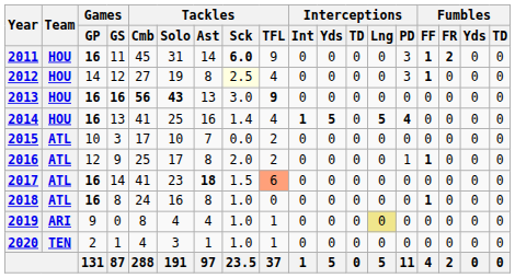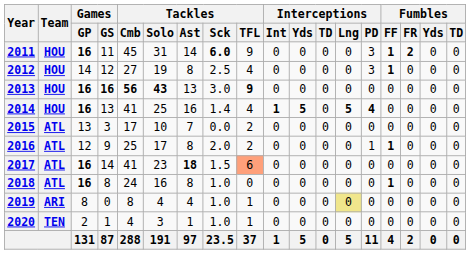 <table class="wikitable" style="text-align:center">
 <tr>
 <th rowspan="2">Year</th>
 <th rowspan="2">Team</th>
 <th colspan="2">Games</th>
 <th colspan="5">Tackles</th>
 <th colspan="5">Interceptions</th>
 <th colspan="4">Fumbles</th>
 </tr>
 <tr>
 <th>GP</th>
 <th>GS</th>
 <th>Cmb</th>
 <th>Solo</th>
 <th>Ast</th>
 <th>Sck</th>
 <th>TFL</th>
 <th>Int</th>
 <th>Yds</th>
 <th>TD</th>
 <th>Lng</th>
 <th>PD</th>
 <th>FF</th>
 <th>FR</th>
 <th>Yds</th>
 <th>TD</th>
 </tr>
 <tr>
 <th><a href='#'>2011</a></th>
 <th><a href='#'>HOU</a></th>
 <td><strong>16</strong></td>
 <td>11</td>
 <td>45</td>
 <td>31</td>
 <td>14</td>
 <td><strong>6.0</strong></td>
 <td>9</td>
 <td>0</td>
 <td>0</td>
 <td>0</td>
 <td>0</td>
 <td>3</td>
 <td><strong>1</strong></td>
 <td><strong>2</strong></td>
 <td>0</td>
 <td>0</td>
 </tr>
 <tr>
 <th><a href='#'>2012</a></th>
 <th><a href='#'>HOU</a></th>
 <td>14</td>
 <td>12</td>
 <td>27</td>
 <td>19</td>
 <td>8</td>
-<td style="background: lightyellow;">2.5</td>
+<td>2.5</td>
 <td>4</td>
 <td>0</td>
 <td>0</td>
 <td>0</td>
 <td>0</td>
 <td>3</td>
 <td><strong>1</strong></td>
 <td>0</td>
 <td>0</td>
 <td>0</td>
 </tr>
 <tr>
 <th><a href='#'>2013</a></th>
 <th><a href='#'>HOU</a></th>
 <td><strong>16</strong></td>
 <td><strong>16</strong></td>
 <td><strong>56</strong></td>
 <td><strong>43</strong></td>
 <td>13</td>
 <td>3.0</td>
 <td><strong>9</strong></td>
 <td>0</td>
 <td>0</td>
 <td>0</td>
 <td>0</td>
 <td>0</td>
 <td>0</td>
 <td>0</td>
 <td>0</td>
 <td>0</td>
 </tr>
 <tr>
 <th><a href='#'>2014</a></th>
 <th><a href='#'>HOU</a></th>
 <td><strong>16</strong></td>
 <td>13</td>
 <td>41</td>
 <td>25</td>
 <td>16</td>
 <td>1.4</td>
 <td>4</td>
 <td><strong>1</strong></td>
 <td><strong>5</strong></td>
 <td>0</td>
 <td><strong>5</strong></td>
 <td><strong>4</strong></td>
 <td>0</td>
 <td>0</td>
 <td>0</td>
 <td>0</td>
 </tr>
 <tr>
 <th><a href='#'>2015</a></th>
 <th><a href='#'>ATL</a></th>
-<td>10</td>
+<td>13</td>
 <td>3</td>
 <td>17</td>
 <td>10</td>
 <td>7</td>
 <td>0.0</td>
 <td>2</td>
 <td>0</td>
 <td>0</td>
 <td>0</td>
 <td>0</td>
 <td>0</td>
 <td>0</td>
 <td>0</td>
 <td>0</td>
 <td>0</td>
 </tr>
 <tr>
 <th><a href='#'>2016</a></th>
 <th><a href='#'>ATL</a></th>
 <td>12</td>
 <td>9</td>
 <td>25</td>
 <td>17</td>
 <td>8</td>
 <td>2.0</td>
 <td>2</td>
 <td>0</td>
 <td>0</td>
 <td>0</td>
 <td>0</td>
 <td>1</td>
 <td><strong>1</strong></td>
 <td>0</td>
 <td>0</td>
 <td>0</td>
 </tr>
 <tr>
 <th><a href='#'>2017</a></th>
 <th><a href='#'>ATL</a></th>
 <td><strong>16</strong></td>
 <td>14</td>
 <td>41</td>
 <td>23</td>
 <td><strong>18</strong></td>
 <td>1.5</td>
 <td style="background: lightsalmon;">6</td>
 <td>0</td>
 <td>0</td>
 <td>0</td>
 <td>0</td>
 <td>0</td>
 <td>0</td>
 <td>0</td>
 <td>0</td>
 <td>0</td>
 </tr>
 <tr>
 <th><a href='#'>2018</a></th>
 <th><a href='#'>ATL</a></th>
 <td><strong>16</strong></td>
 <td>8</td>
 <td>24</td>
 <td>16</td>
 <td>8</td>
 <td>1.0</td>
 <td>0</td>
 <td>0</td>
 <td>0</td>
 <td>0</td>
 <td>0</td>
 <td>0</td>
 <td><strong>1</strong></td>
 <td>0</td>
 <td>0</td>
 <td>0</td>
 </tr>
 <tr>
 <th><a href='#'>2019</a></th>
 <th><a href='#'>ARI</a></th>
-<td>9</td>
+<td>8</td>
 <td>0</td>
 <td>8</td>
 <td>4</td>
 <td>4</td>
 <td>1.0</td>
 <td>1</td>
 <td>0</td>
 <td>0</td>
 <td>0</td>
 <td style="background: khaki;">0</td>
 <td>0</td>
 <td>0</td>
 <td>0</td>
 <td>0</td>
 <td>0</td>
 </tr>
 <tr>
 <th><a href='#'>2020</a></th>
 <th><a href='#'>TEN</a></th>
 <td>2</td>
 <td>1</td>
 <td>4</td>
 <td>3</td>
 <td>1</td>
 <td>1.0</td>
 <td>1</td>
 <td>0</td>
 <td>0</td>
 <td>0</td>
 <td>0</td>
 <td>0</td>
 <td>0</td>
 <td>0</td>
 <td>0</td>
 <td>0</td>
 </tr>
 <tr>
 <th colspan="2"></th>
 <th>131</th>
 <th>87</th>
 <th>288</th>
 <th>191</th>
 <th>97</th>
 <th>23.5</th>
 <th>37</th>
 <th>1</th>
 <th>5</th>
 <th>0</th>
 <th>5</th>
 <th>11</th>
 <th>4</th>
 <th>2</th>
 <th>0</th>
 <th>0</th>
 </tr>
 </table>
